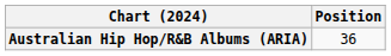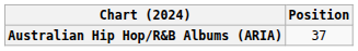 <table class="wikitable plainrowheaders" style="text-align:center">
 <tr>
 <th scope="col">Chart (2024)</th>
 <th scope="col">Position</th>
 </tr>
 <tr>
 <th scope="row">Australian Hip Hop/R&B Albums (ARIA)</th>
-<td>36</td>
+<td>37</td>
 </tr>
 </table>
